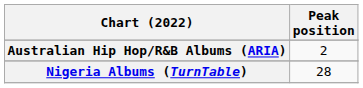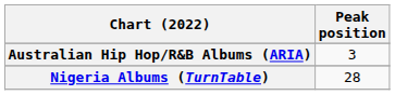 <table class="wikitable sortable plainrowheaders" style="text-align:center">
 <tr>
 <th scope="col">Chart (2022)</th>
 <th scope="col">Peak<br>position</th>
 </tr>
 <tr>
 </tr>
 <tr>
 <th scope="row">Australian Hip Hop/R&B Albums (<a href='#'>ARIA</a>)</th>
-<td>2</td>
+<td>3</td>
 </tr>
 <tr>
 </tr>
 <tr>
 </tr>
 <tr>
 </tr>
 <tr>
 </tr>
 <tr>
 </tr>
 <tr>
 </tr>
 <tr>
 </tr>
 <tr>
 </tr>
 <tr>
 </tr>
 <tr>
 </tr>
 <tr>
 <th scope="row"><a href='#'>Nigeria Albums</a> (<em><a href='#'>TurnTable</a></em>)</th>
 <td>28</td>
 </tr>
 <tr>
 </tr>
 <tr>
 </tr>
 <tr>
 </tr>
 <tr>
 </tr>
 <tr>
 </tr>
 <tr>
 </tr>
 </table>
